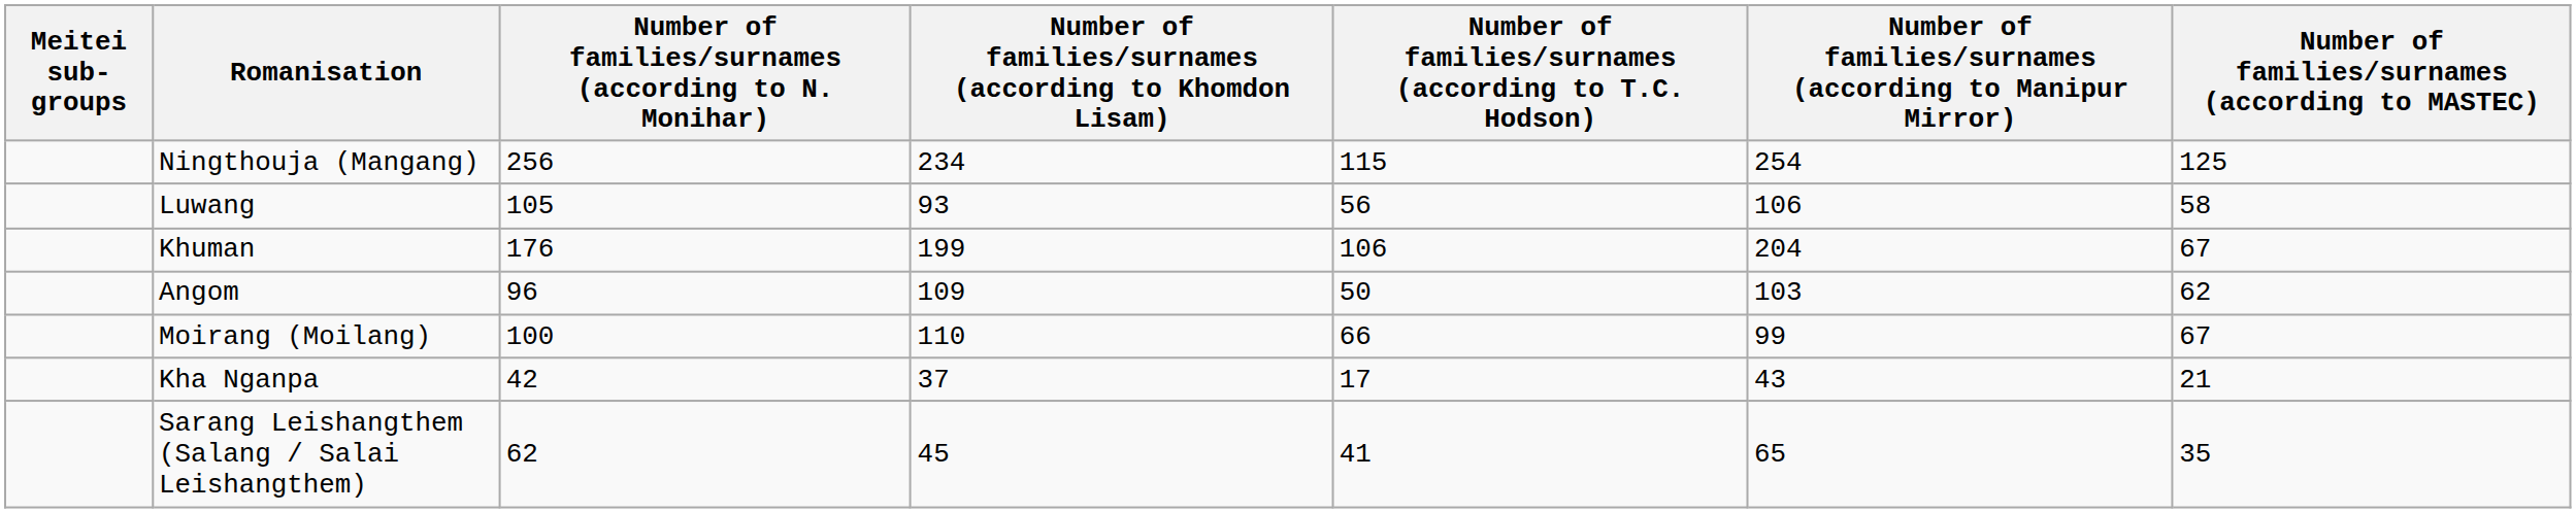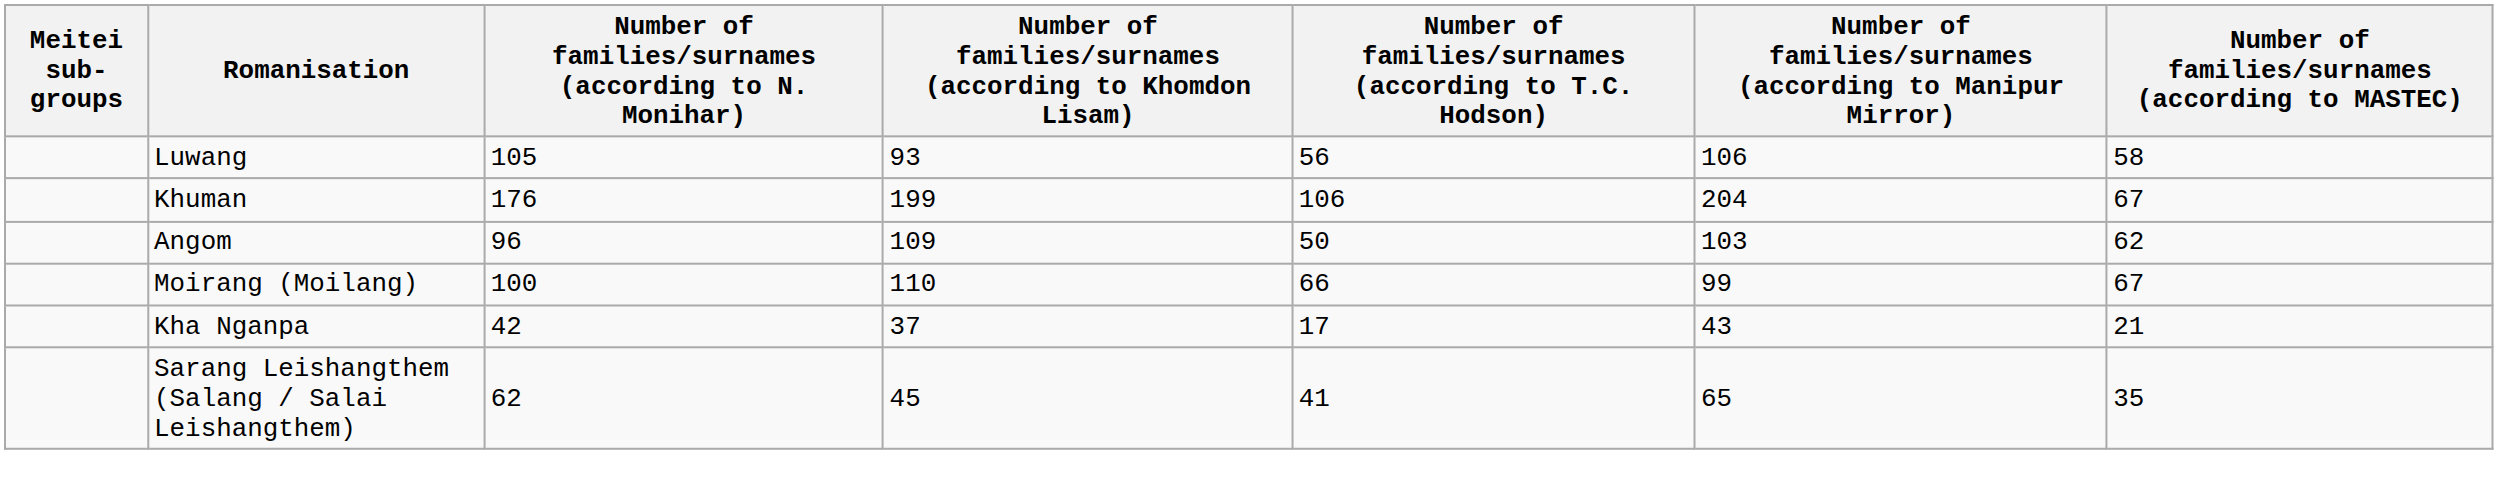 <table class="wikitable sortable">
 <tr>
 <th>Meitei sub-groups</th>
 <th>Romanisation</th>
 <th>Number of families/surnames (according to  N. Monihar)</th>
 <th>Number of families/surnames (according to Khomdon Lisam)</th>
 <th>Number of families/surnames (according to T.C. Hodson)</th>
 <th>Number of families/surnames (according to Manipur Mirror)</th>
 <th>Number of families/surnames (according to MASTEC)</th>
-</tr>
-<tr>
-<td></td>
-<td>Ningthouja (Mangang)</td>
-<td>256</td>
-<td>234</td>
-<td>115</td>
-<td>254</td>
-<td>125</td>
 </tr>
 <tr>
 <td></td>
 <td>Luwang</td>
 <td>105</td>
 <td>93</td>
 <td>56</td>
 <td>106</td>
 <td>58</td>
 </tr>
 <tr>
 <td></td>
 <td>Khuman</td>
 <td>176</td>
 <td>199</td>
 <td>106</td>
 <td>204</td>
 <td>67</td>
 </tr>
 <tr>
 <td></td>
 <td>Angom</td>
 <td>96</td>
 <td>109</td>
 <td>50</td>
 <td>103</td>
 <td>62</td>
 </tr>
 <tr>
 <td></td>
 <td>Moirang (Moilang)</td>
 <td>100</td>
 <td>110</td>
 <td>66</td>
 <td>99</td>
 <td>67</td>
 </tr>
 <tr>
 <td></td>
 <td>Kha Nganpa</td>
 <td>42</td>
 <td>37</td>
 <td>17</td>
 <td>43</td>
 <td>21</td>
 </tr>
 <tr>
 <td></td>
 <td>Sarang Leishangthem (Salang / Salai Leishangthem)</td>
 <td>62</td>
 <td>45</td>
 <td>41</td>
 <td>65</td>
 <td>35</td>
 </tr>
 </table>
